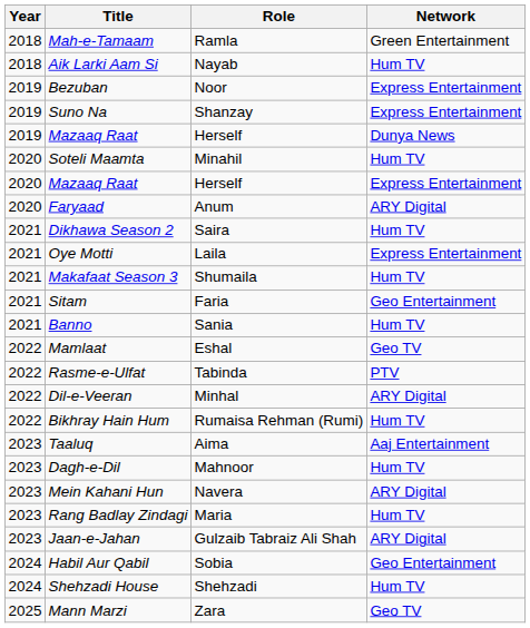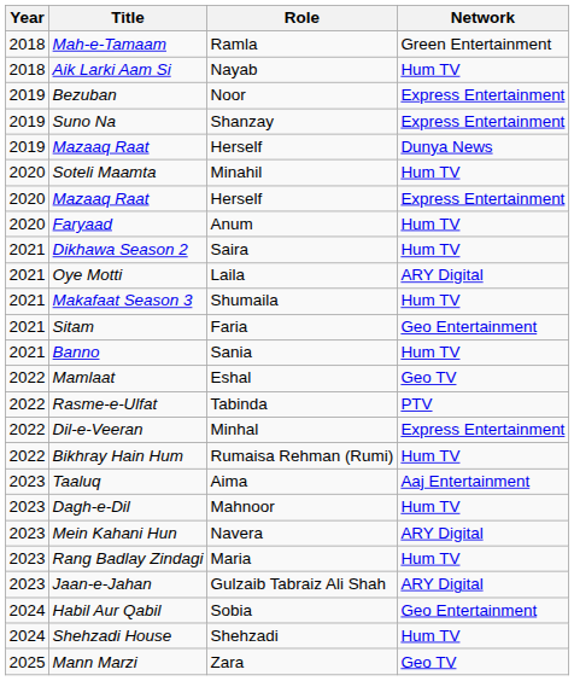 <table class="wikitable sortable plainrowheaders">
 <tr style="text-align:center;">
 <th scope="col">Year</th>
 <th scope="col">Title</th>
 <th scope="col">Role</th>
 <th scope="col">Network</th>
 </tr>
 <tr>
 <td>2018</td>
 <td><em><a href='#'>Mah-e-Tamaam</a></em></td>
 <td>Ramla</td>
 <td>Green Entertainment</td>
 </tr>
 <tr>
 <td>2018</td>
 <td><em><a href='#'>Aik Larki Aam Si</a></em></td>
 <td>Nayab</td>
 <td><a href='#'>Hum TV</a></td>
 </tr>
 <tr>
 <td>2019</td>
 <td><em>Bezuban</em></td>
 <td>Noor</td>
 <td><a href='#'>Express Entertainment</a></td>
 </tr>
 <tr>
 <td>2019</td>
 <td><em>Suno Na</em></td>
 <td>Shanzay</td>
 <td><a href='#'>Express Entertainment</a></td>
 </tr>
 <tr>
 <td>2019</td>
 <td><em><a href='#'>Mazaaq Raat</a></em></td>
 <td>Herself</td>
 <td><a href='#'>Dunya News</a></td>
 </tr>
 <tr>
 <td>2020</td>
 <td><em>Soteli Maamta</em></td>
 <td>Minahil</td>
 <td><a href='#'>Hum TV</a></td>
 </tr>
 <tr>
 <td>2020</td>
 <td><em><a href='#'>Mazaaq Raat</a></em></td>
 <td>Herself</td>
 <td><a href='#'>Express Entertainment</a></td>
 </tr>
 <tr>
 <td>2020</td>
 <td><em><a href='#'>Faryaad</a></em></td>
 <td>Anum</td>
-<td><a href='#'>ARY Digital</a></td>
+<td><a href='#'>Hum TV</a></td>
 </tr>
 <tr>
 <td>2021</td>
 <td><em><a href='#'>Dikhawa Season 2</a></em></td>
 <td>Saira</td>
 <td><a href='#'>Hum TV</a></td>
 </tr>
 <tr>
 <td>2021</td>
 <td><em>Oye Motti</em></td>
 <td>Laila</td>
-<td><a href='#'>Express Entertainment</a></td>
+<td><a href='#'>ARY Digital</a></td>
 </tr>
 <tr>
 <td>2021</td>
 <td><em><a href='#'>Makafaat Season 3</a></em></td>
 <td>Shumaila</td>
 <td><a href='#'>Hum TV</a></td>
 </tr>
 <tr>
 <td>2021</td>
 <td><em>Sitam</em></td>
 <td>Faria</td>
 <td><a href='#'>Geo Entertainment</a></td>
 </tr>
 <tr>
 <td>2021</td>
 <td><em><a href='#'>Banno</a></em></td>
 <td>Sania</td>
 <td><a href='#'>Hum TV</a></td>
 </tr>
 <tr>
 <td>2022</td>
 <td><em>Mamlaat</em></td>
 <td>Eshal</td>
 <td><a href='#'>Geo TV</a></td>
 </tr>
 <tr>
 <td>2022</td>
 <td><em>Rasme-e-Ulfat</em></td>
 <td>Tabinda</td>
 <td><a href='#'>PTV</a></td>
 </tr>
 <tr>
 <td>2022</td>
 <td><em>Dil-e-Veeran</em></td>
 <td>Minhal</td>
-<td><a href='#'>ARY Digital</a></td>
+<td><a href='#'>Express Entertainment</a></td>
 </tr>
 <tr>
 <td>2022</td>
 <td><em>Bikhray Hain Hum</em></td>
 <td>Rumaisa Rehman (Rumi)</td>
 <td><a href='#'>Hum TV</a></td>
 </tr>
 <tr>
 <td>2023</td>
 <td><em>Taaluq</em></td>
 <td>Aima</td>
 <td><a href='#'>Aaj Entertainment</a></td>
 </tr>
 <tr>
 <td>2023</td>
 <td><em>Dagh-e-Dil</em></td>
 <td>Mahnoor</td>
 <td><a href='#'>Hum TV</a></td>
 </tr>
 <tr>
 <td>2023</td>
 <td><em>Mein Kahani Hun</em></td>
 <td>Navera</td>
 <td><a href='#'>ARY Digital</a></td>
 </tr>
 <tr>
 <td>2023</td>
 <td><em>Rang Badlay Zindagi</em></td>
 <td>Maria</td>
 <td><a href='#'>Hum TV</a></td>
 </tr>
 <tr>
 <td>2023</td>
 <td><em>Jaan-e-Jahan</em></td>
 <td>Gulzaib Tabraiz Ali Shah</td>
 <td><a href='#'>ARY Digital</a></td>
 </tr>
 <tr>
 <td>2024</td>
 <td><em>Habil Aur Qabil</em></td>
 <td>Sobia</td>
 <td><a href='#'>Geo Entertainment</a></td>
 </tr>
 <tr>
 <td>2024</td>
 <td><em>Shehzadi House</em></td>
 <td>Shehzadi</td>
 <td><a href='#'>Hum TV</a></td>
 </tr>
 <tr>
 <td>2025</td>
 <td><em>Mann Marzi</em></td>
 <td>Zara</td>
 <td><a href='#'>Geo TV</a></td>
 </tr>
 </table>
